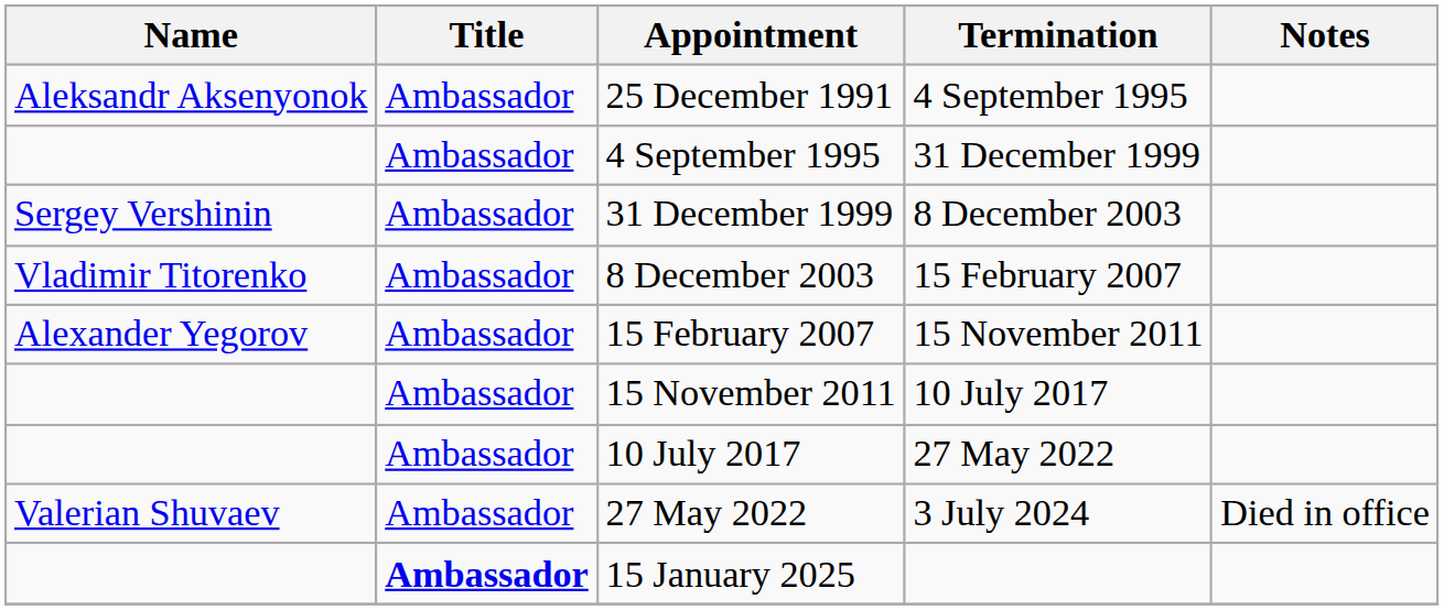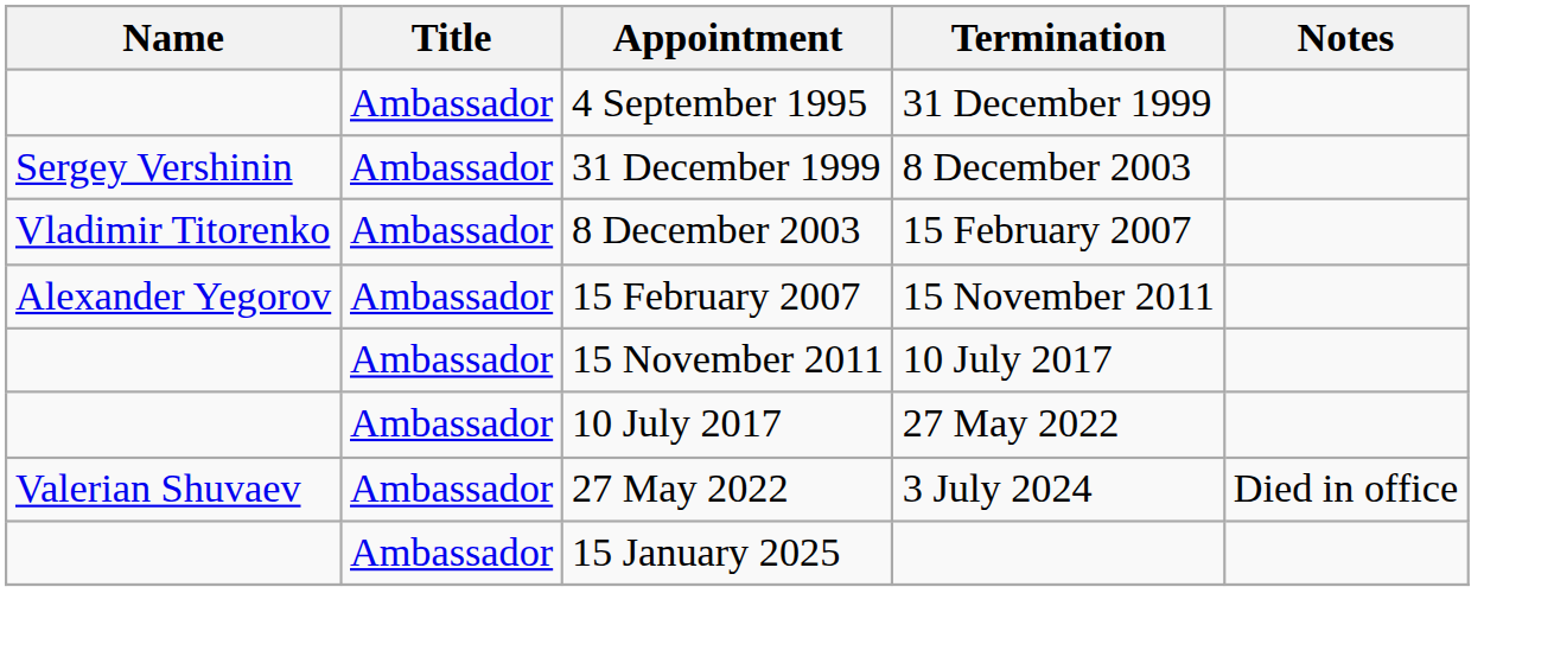 <table class="wikitable">
 <tr valign="middle">
 <th>Name</th>
 <th>Title</th>
 <th>Appointment</th>
 <th>Termination</th>
 <th>Notes</th>
-</tr>
-<tr>
-<td><a href='#'>Aleksandr Aksenyonok</a></td>
-<td><a href='#'>Ambassador</a></td>
-<td>25 December 1991</td>
-<td>4 September 1995</td>
-<td></td>
 </tr>
 <tr>
 <td></td>
 <td><a href='#'>Ambassador</a></td>
 <td>4 September 1995</td>
 <td>31 December 1999</td>
 <td></td>
 </tr>
 <tr>
 <td><a href='#'>Sergey Vershinin</a></td>
 <td><a href='#'>Ambassador</a></td>
 <td>31 December 1999</td>
 <td>8 December 2003</td>
 <td></td>
 </tr>
 <tr>
 <td><a href='#'>Vladimir Titorenko</a></td>
 <td><a href='#'>Ambassador</a></td>
 <td>8 December 2003</td>
 <td>15 February 2007</td>
 <td></td>
 </tr>
 <tr>
 <td><a href='#'>Alexander Yegorov</a></td>
 <td><a href='#'>Ambassador</a></td>
 <td>15 February 2007</td>
 <td>15 November 2011</td>
 <td></td>
 </tr>
 <tr>
 <td></td>
 <td><a href='#'>Ambassador</a></td>
 <td>15 November 2011</td>
 <td>10 July 2017</td>
 <td></td>
 </tr>
 <tr>
 <td></td>
 <td><a href='#'>Ambassador</a></td>
 <td>10 July 2017</td>
 <td>27 May 2022</td>
 <td></td>
 </tr>
 <tr>
 <td><a href='#'>Valerian Shuvaev</a></td>
 <td><a href='#'>Ambassador</a></td>
 <td>27 May 2022</td>
 <td>3 July 2024</td>
 <td>Died in office</td>
 </tr>
 <tr>
 <td></td>
-<td><strong><a href='#'>Ambassador</a></strong></td>
+<td><a href='#'>Ambassador</a></td>
 <td>15 January 2025</td>
 <td></td>
 <td></td>
 </tr>
 <tr>
 </tr>
 </table>
